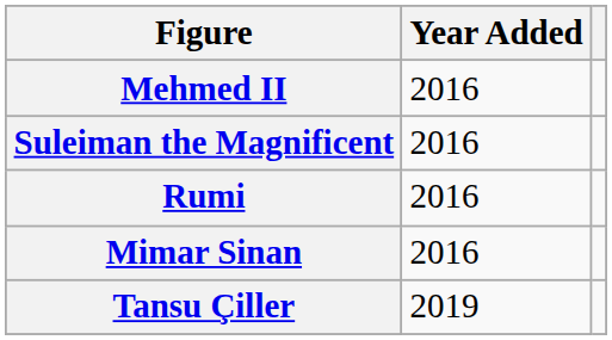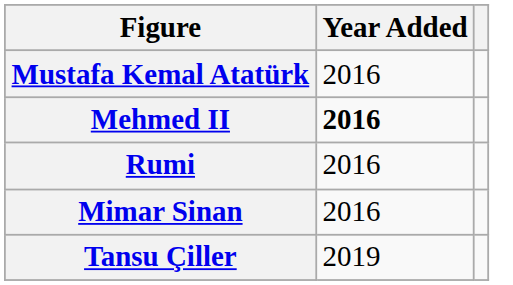 <table class="wikitable sortable plainrowheaders">
 <tr style="text-align:center;">
 <th scope="col">Figure</th>
 <th scope="col">Year Added</th>
 <th scope="col"></th>
 </tr>
 <tr>
-<th scope="row"><a href='#'>Mehmed II</a></th>
+<th scope="row"><a href='#'>Mustafa Kemal Atatürk</a></th>
 <td>2016</td>
 <td style="text-align:center;"></td>
 </tr>
 <tr>
-<th scope="row"><a href='#'>Suleiman the Magnificent</a></th>
-<td>2016</td>
-<td style="text-align: center;"></td>
+<th scope="row"><a href='#'>Mehmed II</a></th>
+<td><strong>2016</strong></td>
+<td style="text-align:center;"></td>
 </tr>
 <tr>
 <th scope="row"><a href='#'>Rumi</a></th>
 <td>2016</td>
 <td style="text-align: center;"></td>
 </tr>
 <tr>
 <th scope="row"><a href='#'>Mimar Sinan</a></th>
 <td>2016</td>
 <td style="text-align: center;"></td>
 </tr>
 <tr>
 <th scope="row"><a href='#'>Tansu Çiller</a></th>
 <td>2019</td>
 <td style="text-align: center;"></td>
 </tr>
 </table>
